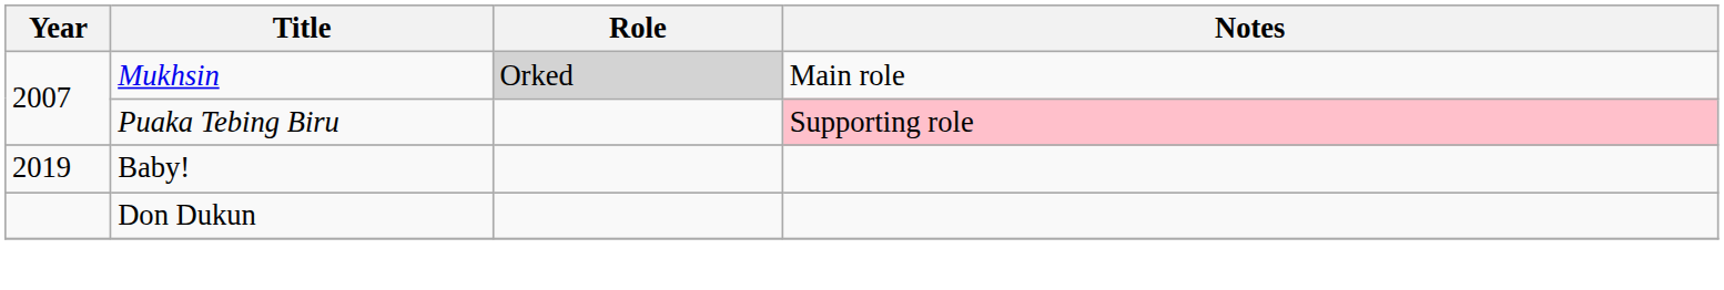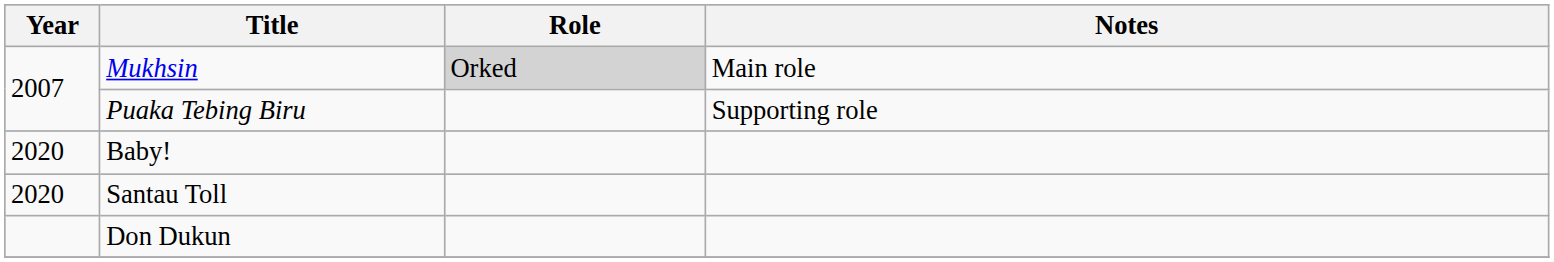 <table class="wikitable">
 <tr>
 <th scope="col" width="50">Year</th>
 <th scope="col" width="200">Title</th>
 <th scope="col" width="150">Role</th>
 <th scope="col" width="500">Notes</th>
 </tr>
 <tr>
 <td rowspan="2">2007</td>
 <td><em><a href='#'>Mukhsin</a></em></td>
 <td style="background: lightgrey;">Orked</td>
 <td>Main role</td>
 </tr>
 <tr>
 <td><em>Puaka Tebing Biru</em></td>
 <td></td>
-<td style="background: pink;">Supporting role</td>
+<td>Supporting role</td>
 </tr>
 <tr>
-<td>2019</td>
+<td>2020</td>
 <td><bdi>Baby!</bdi></td>
+<td></td>
+<td></td>
+</tr>
+<tr>
+<td>2020</td>
+<td><bdi>Santau Toll</bdi></td>
 <td></td>
 <td></td>
 </tr>
 <tr>
 <td></td>
 <td><bdi>Don Dukun</bdi></td>
 <td></td>
 <td></td>
 </tr>
 <tr>
 </tr>
 </table>
